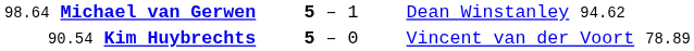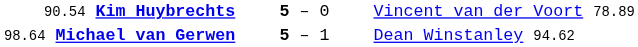 <table style="text-align:center">
 <tr>
 <th width=223></th>
 <th width=100></th>
 <th width=223></th>
 </tr>
 <tr>
+<td align=right><small><span>90.54</span></small> <strong><a href='#'>Kim Huybrechts</a></strong> </td>
+<td><strong>5</strong> – 0</td>
+<td align=left> <a href='#'>Vincent van der Voort</a> <small><span>78.89</span></small></td>
+</tr>
+<tr>
 <td align=right><small><span>98.64</span></small> <strong><a href='#'>Michael van Gerwen</a></strong> </td>
 <td><strong>5</strong> – 1</td>
 <td align=left> <a href='#'>Dean Winstanley</a> <small><span>94.62</span></small></td>
 </tr>
-<tr>
-<td align=right><small><span>90.54</span></small> <strong><a href='#'>Kim Huybrechts</a></strong> </td>
-<td><strong>5</strong> – 0</td>
-<td align=left> <a href='#'>Vincent van der Voort</a> <small><span>78.89</span></small></td>
-</tr>
 </table>
